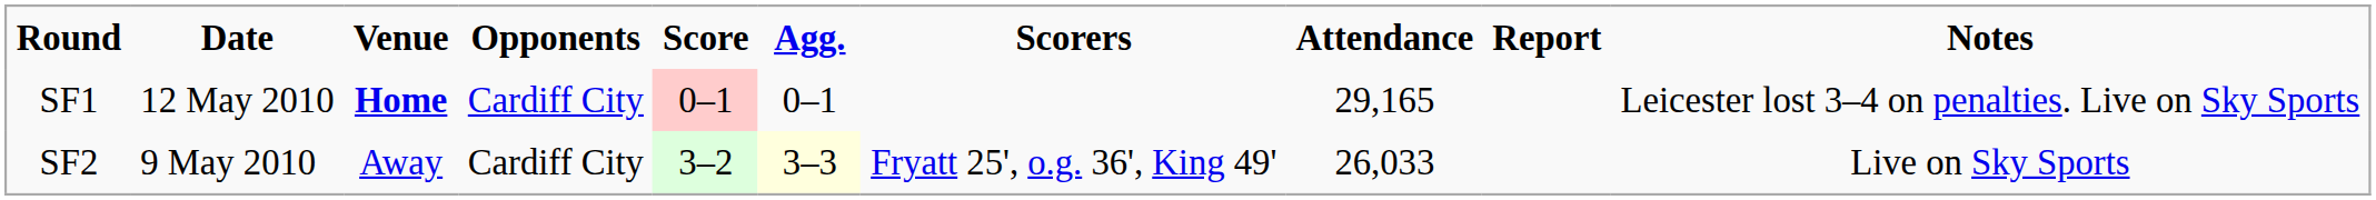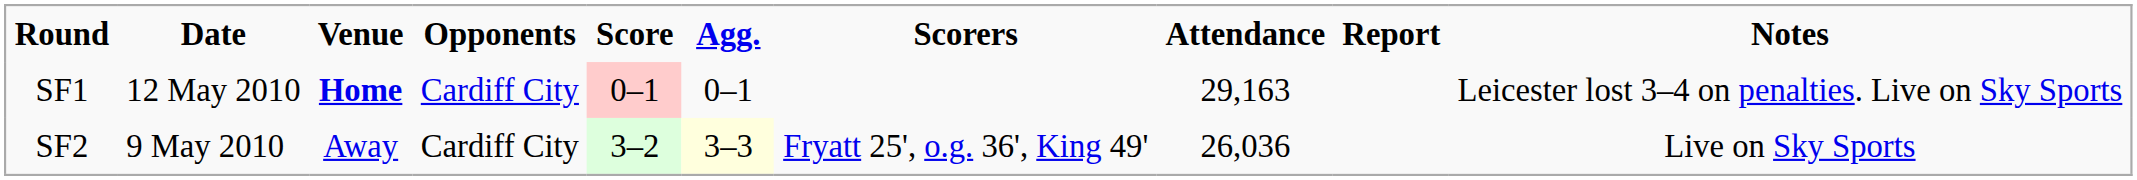 <table class= border="2" cellpadding="4" cellspacing="0" style="text-align:center; margin: 1em 1em 1em 0; background: #f9f9f9; border: 1px #aaa solid; border-collapse: collapse; font-size: 95%;">
 <tr>
 <th>Round</th>
 <th>Date</th>
 <th>Venue</th>
 <th>Opponents</th>
 <th>Score</th>
 <th width=35><a href='#'>Agg.</a></th>
 <th>Scorers</th>
 <th>Attendance</th>
 <th>Report</th>
 <th>Notes</th>
 </tr>
 <tr>
 <td>SF1</td>
 <td align=left>12 May 2010</td>
 <td><strong><a href='#'>Home</a></strong></td>
 <td align=left><a href='#'>Cardiff City</a></td>
 <td bgcolor="#ffcccc">0–1</td>
 <td bgcolor=>0–1</td>
 <td align=left></td>
-<td>29,165</td>
+<td>29,163</td>
 <td></td>
 <td>Leicester lost 3–4 on <a href='#'>penalties</a>. Live on <a href='#'>Sky Sports</a></td>
 </tr>
 <tr>
 <td>SF2</td>
 <td align=left>9 May 2010</td>
 <td><a href='#'>Away</a></td>
 <td align=left>Cardiff City</td>
 <td bgcolor="#ddffdd">3–2 </td>
 <td bgcolor="#ffffdd">3–3</td>
 <td align=left><a href='#'>Fryatt</a> 25', <a href='#'>o.g.</a> 36', <a href='#'>King</a> 49'</td>
-<td>26,033</td>
+<td>26,036</td>
 <td></td>
 <td>Live on <a href='#'>Sky Sports</a></td>
 </tr>
 <tr>
 </tr>
 </table>
